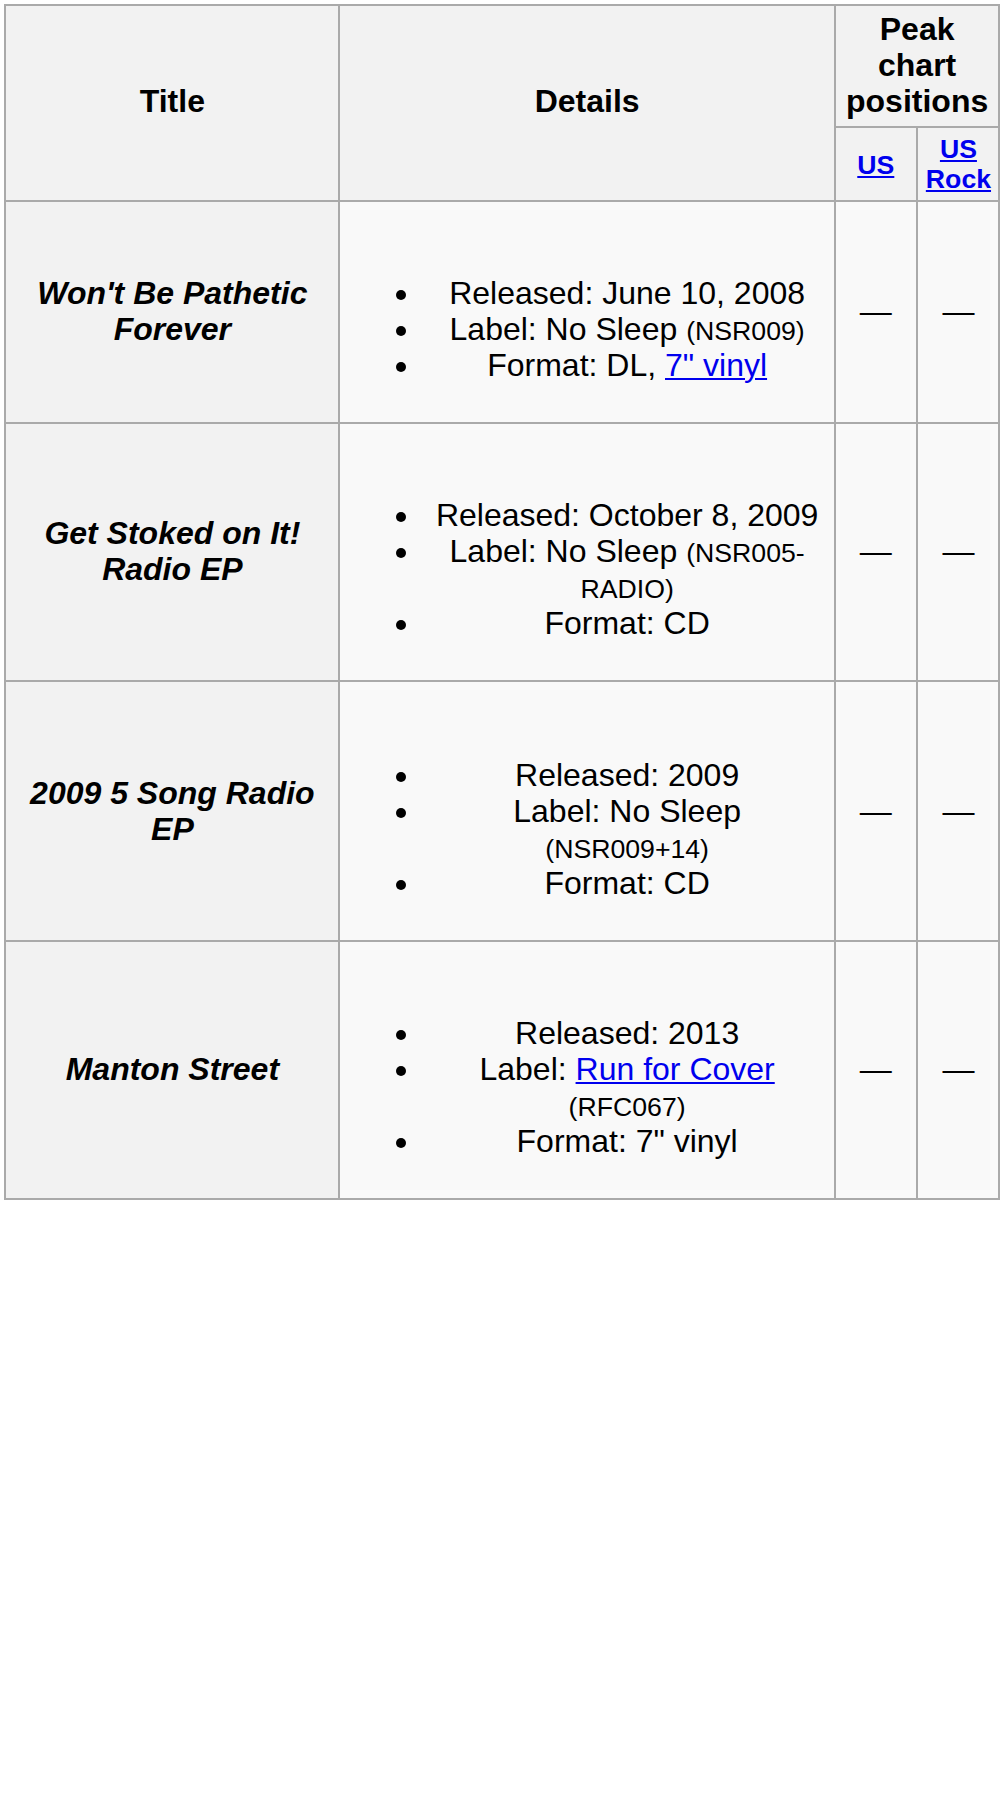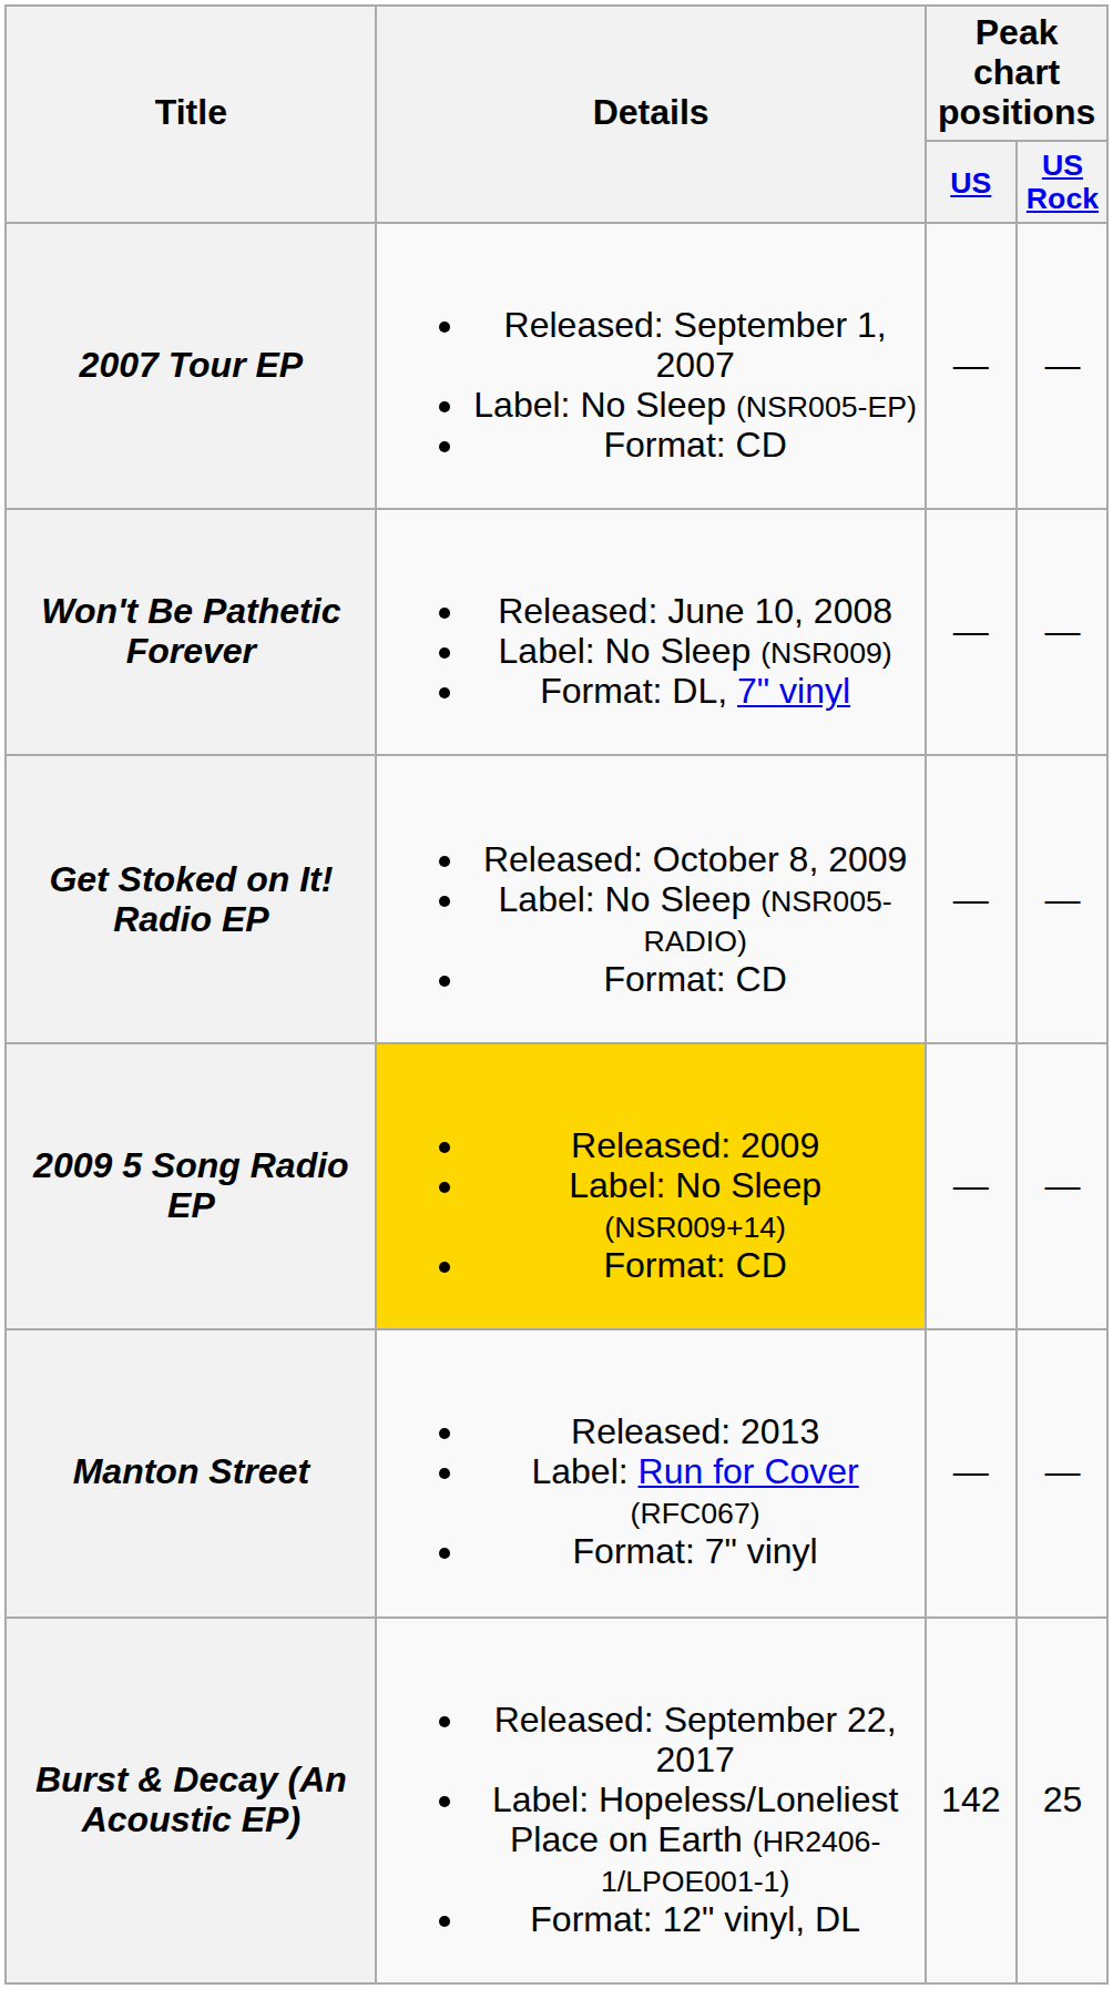 <table class="wikitable plainrowheaders" style="text-align:center;">
 <tr>
 <th rowspan="2" style="width:10em;">Title</th>
 <th rowspan="2" style="width:15em;">Details</th>
 <th scope="col" colspan="2">Peak chart positions</th>
 </tr>
 <tr style="font-size:smaller;">
 <th width="35"><a href='#'>US</a><br></th>
 <th width="35"><a href='#'>US<br> Rock</a><br></th>
+</tr>
+<tr>
+<th scope="row"><em>2007 Tour EP</em></th>
+<td><br><ul><li>Released: September 1, 2007</li><li>Label: No Sleep <small>(NSR005-EP)</small></li><li>Format: CD</li></ul></td>
+<td>—</td>
+<td>—</td>
 </tr>
 <tr>
 <th scope="row"><em>Won't Be Pathetic Forever</em></th>
 <td><br><ul><li>Released: June 10, 2008</li><li>Label: No Sleep <small>(NSR009)</small></li><li>Format: DL, <a href='#'>7" vinyl</a></li></ul></td>
 <td>—</td>
 <td>—</td>
 </tr>
 <tr>
 <th scope="row"><em>Get Stoked on It! Radio EP</em></th>
 <td><br><ul><li>Released: October 8, 2009</li><li>Label: No Sleep <small>(NSR005-RADIO)</small></li><li>Format: CD</li></ul></td>
 <td>—</td>
 <td>—</td>
 </tr>
 <tr>
 <th scope="row"><em>2009 5 Song Radio EP</em></th>
-<td><br><ul><li>Released: 2009</li><li>Label: No Sleep <small>(NSR009+14)</small></li><li>Format: CD</li></ul></td>
+<td style="background: gold;"><br><ul><li>Released: 2009</li><li>Label: No Sleep <small>(NSR009+14)</small></li><li>Format: CD</li></ul></td>
 <td>—</td>
 <td>—</td>
 </tr>
 <tr>
 <th scope="row"><em>Manton Street</em></th>
 <td><br><ul><li>Released: 2013</li><li>Label: <a href='#'>Run for Cover</a> <small>(RFC067)</small></li><li>Format: 7" vinyl</li></ul></td>
 <td>—</td>
 <td>—</td>
 </tr>
+<tr>
+<th scope="row"><em>Burst & Decay (An Acoustic EP)</em></th>
+<td><br><ul><li>Released: September 22, 2017</li><li>Label: Hopeless/Loneliest Place on Earth <small>(HR2406-1/LPOE001-1)</small></li><li>Format: 12" vinyl, DL</li></ul></td>
+<td>142</td>
+<td>25</td>
+</tr>
 </table>
